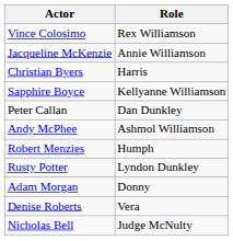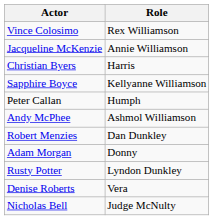 <table class="wikitable">
 <tr>
 <th>Actor</th>
 <th>Role</th>
 </tr>
 <tr>
 <td><a href='#'>Vince Colosimo</a></td>
 <td>Rex Williamson</td>
 </tr>
 <tr>
 <td><a href='#'>Jacqueline McKenzie</a></td>
 <td>Annie Williamson</td>
 </tr>
 <tr>
 <td><a href='#'>Christian Byers</a></td>
 <td>Harris</td>
 </tr>
 <tr>
 <td><a href='#'>Sapphire Boyce</a></td>
 <td>Kellyanne Williamson</td>
 </tr>
 <tr>
 <td>Peter Callan</td>
-<td>Dan Dunkley</td>
+<td>Humph</td>
 </tr>
 <tr>
 <td><a href='#'>Andy McPhee</a></td>
 <td>Ashmol Williamson</td>
 </tr>
 <tr>
 <td><a href='#'>Robert Menzies</a></td>
-<td>Humph</td>
+<td>Dan Dunkley</td>
+</tr>
+<tr>
+<td><a href='#'>Adam Morgan</a></td>
+<td>Donny</td>
 </tr>
 <tr>
 <td><a href='#'>Rusty Potter</a></td>
 <td>Lyndon Dunkley</td>
-</tr>
-<tr>
-<td><a href='#'>Adam Morgan</a></td>
-<td>Donny</td>
 </tr>
 <tr>
 <td><a href='#'>Denise Roberts</a></td>
 <td>Vera</td>
 </tr>
 <tr>
 <td><a href='#'>Nicholas Bell</a></td>
 <td>Judge McNulty</td>
 </tr>
 </table>
